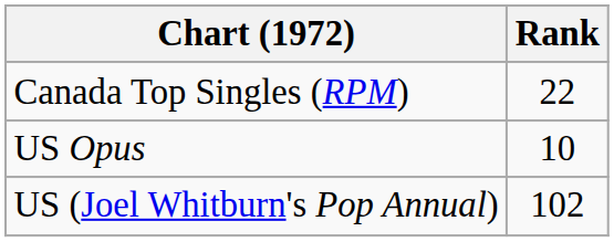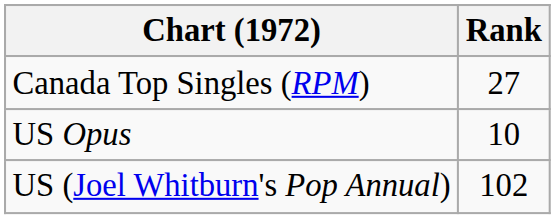 <table class="wikitable sortable">
 <tr>
 <th align="left">Chart (1972)</th>
 <th style="text-align:center;">Rank</th>
 </tr>
 <tr>
 <td>Canada Top Singles (<em><a href='#'>RPM</a></em>)</td>
-<td style="text-align:center;">22</td>
+<td style="text-align:center;">27</td>
 </tr>
 <tr>
 <td>US <em>Opus</em></td>
 <td style="text-align:center;">10</td>
 </tr>
 <tr>
 <td>US (<a href='#'>Joel Whitburn</a>'s <em>Pop Annual</em>)</td>
 <td style="text-align:center;">102</td>
 </tr>
 </table>
